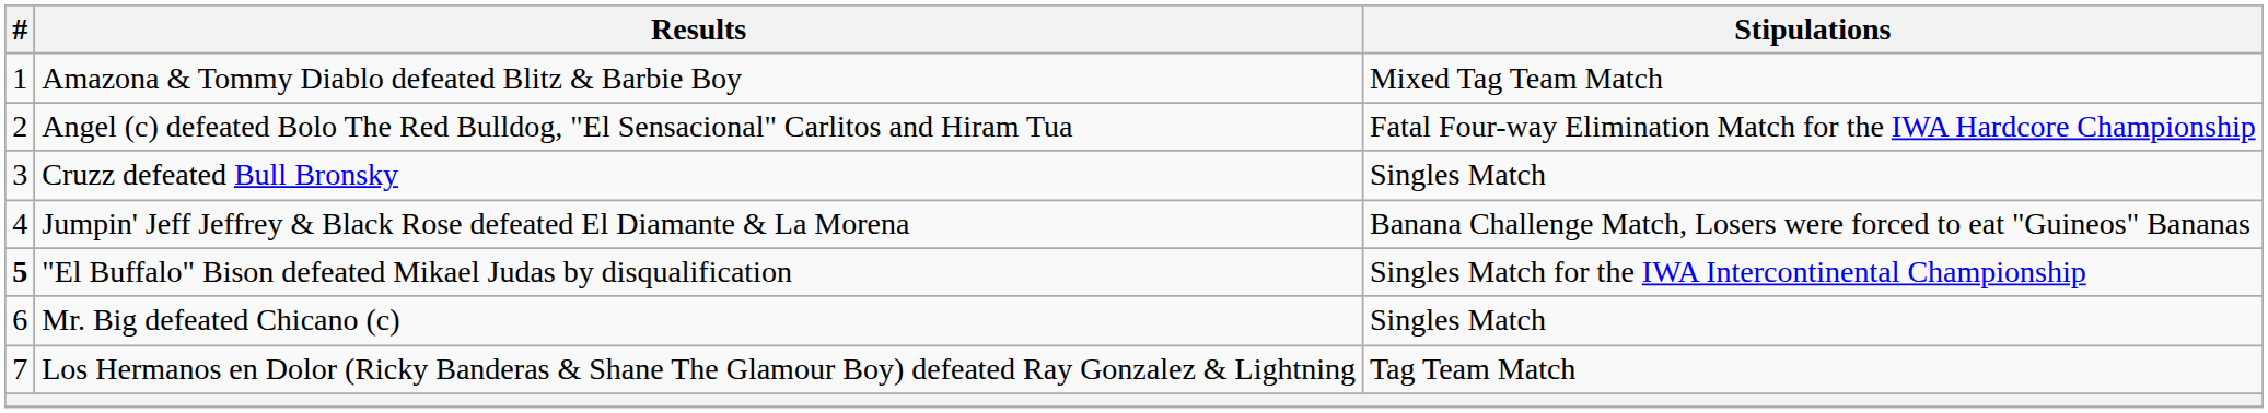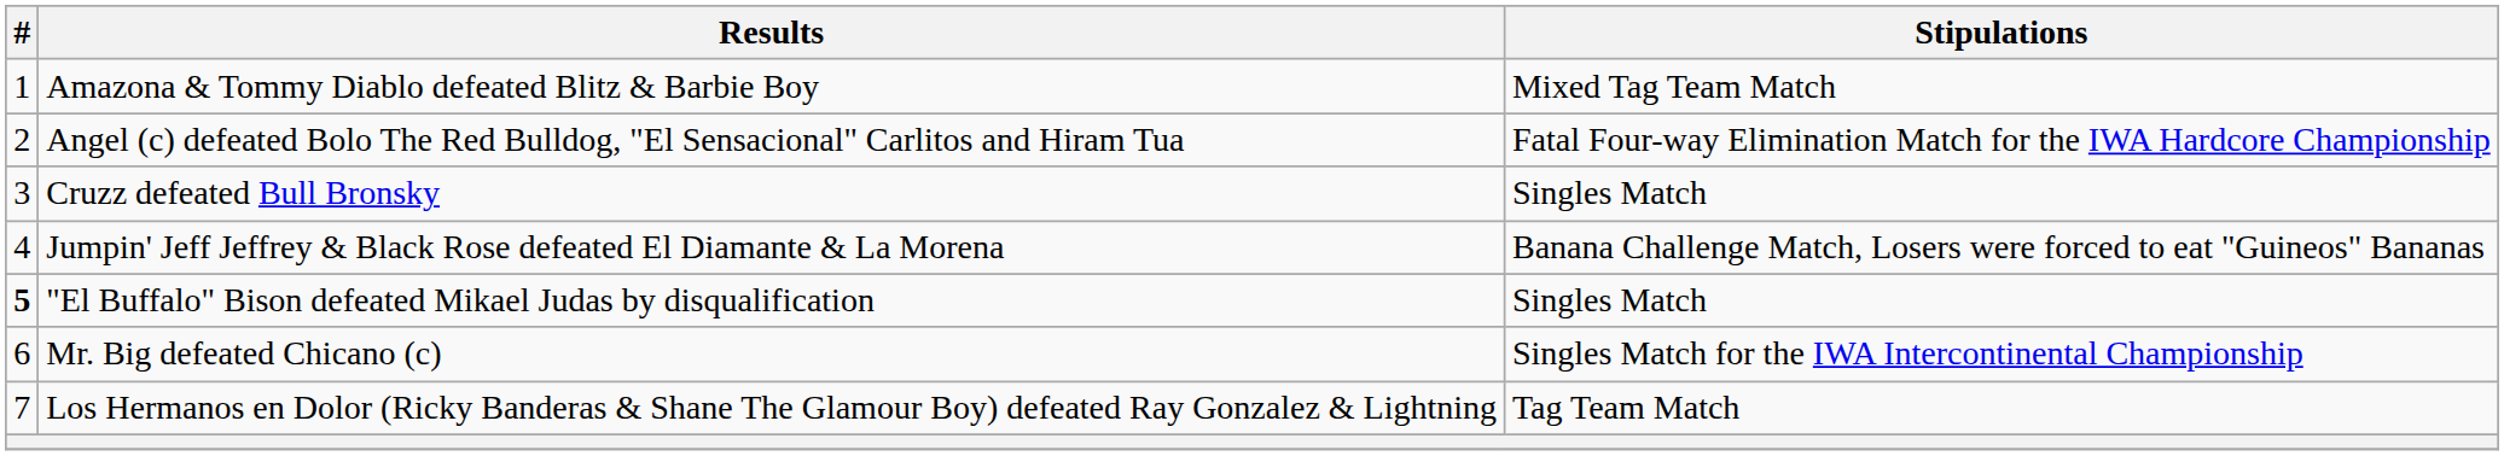 <table class="wikitable">
 <tr>
 <th>#</th>
 <th>Results</th>
 <th>Stipulations</th>
 </tr>
 <tr>
 <td>1</td>
 <td>Amazona & Tommy Diablo defeated Blitz & Barbie Boy</td>
 <td>Mixed Tag Team Match</td>
 </tr>
 <tr>
 <td>2</td>
 <td>Angel (c) defeated Bolo The Red Bulldog, "El Sensacional" Carlitos and Hiram Tua</td>
 <td>Fatal Four-way Elimination Match for the <a href='#'>IWA Hardcore Championship</a></td>
 </tr>
 <tr>
 <td>3</td>
 <td>Cruzz defeated <a href='#'>Bull Bronsky</a></td>
 <td>Singles Match</td>
 </tr>
 <tr>
 <td>4</td>
 <td>Jumpin' Jeff Jeffrey & Black Rose defeated El Diamante & La Morena</td>
 <td>Banana Challenge Match, Losers were forced to eat "Guineos" Bananas</td>
 </tr>
 <tr>
 <td><strong>5</strong></td>
 <td>"El Buffalo" Bison defeated Mikael Judas by disqualification</td>
-<td>Singles Match for the <a href='#'>IWA Intercontinental Championship</a></td>
+<td>Singles Match</td>
 </tr>
 <tr>
 <td>6</td>
 <td>Mr. Big defeated Chicano (c)</td>
-<td>Singles Match</td>
+<td>Singles Match for the <a href='#'>IWA Intercontinental Championship</a></td>
 </tr>
 <tr>
 <td>7</td>
 <td>Los Hermanos en Dolor (Ricky Banderas & Shane The Glamour Boy) defeated Ray Gonzalez & Lightning</td>
 <td>Tag Team Match</td>
 </tr>
 <tr>
 <th colspan="3"></th>
 </tr>
 <tr>
 </tr>
 </table>
